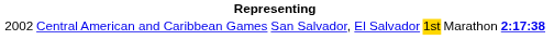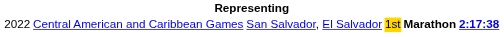 <table>
 <tr>
 <th colspan="6">Representing </th>
 </tr>
 <tr>
-<td>2002</td>
+<td>2022</td>
 <td><a href='#'>Central American and Caribbean Games</a></td>
 <td><a href='#'>San Salvador</a>, <a href='#'>El Salvador</a></td>
 <td bgcolor=gold>1st</td>
-<td>Marathon</td>
+<td><strong>Marathon</strong></td>
 <td><strong><a href='#'>2:17:38</a></strong></td>
 </tr>
 </table>
